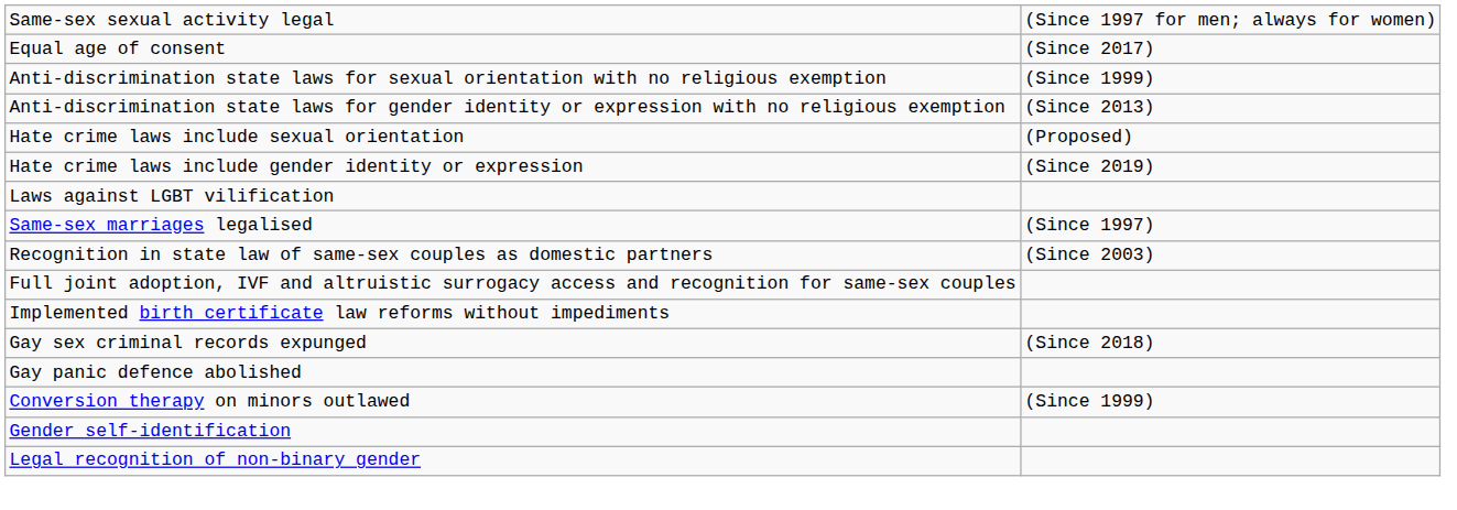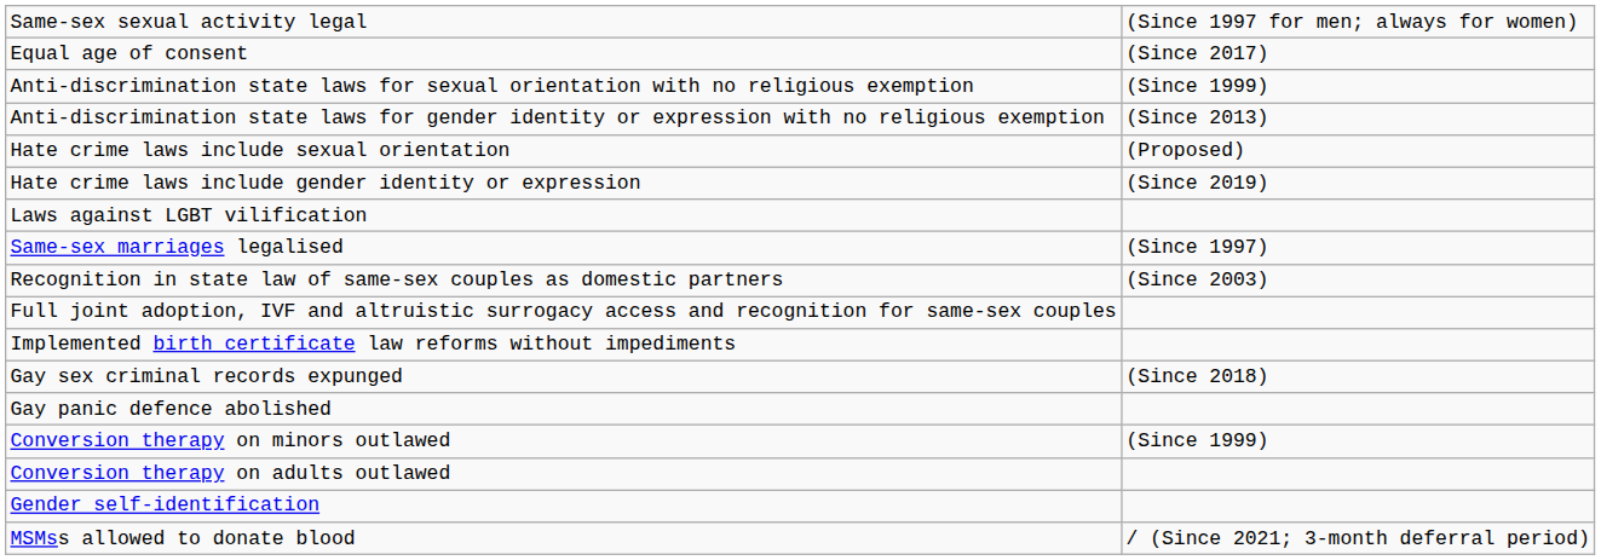 <table class="wikitable">
 <tr>
 <td>Same-sex sexual activity legal</td>
 <td> (Since 1997 for men; always for women)</td>
 </tr>
 <tr>
 <td>Equal age of consent</td>
 <td> (Since 2017)</td>
 </tr>
 <tr>
 <td>Anti-discrimination state laws for sexual orientation with no religious exemption</td>
 <td> (Since 1999)</td>
 </tr>
 <tr>
 <td>Anti-discrimination state laws for gender identity or expression with no religious exemption</td>
 <td> (Since 2013)</td>
 </tr>
 <tr>
 <td>Hate crime laws include sexual orientation</td>
 <td> (Proposed)</td>
 </tr>
 <tr>
 <td>Hate crime laws include gender identity or expression</td>
 <td> (Since 2019)</td>
 </tr>
 <tr>
 <td>Laws against LGBT vilification</td>
 <td></td>
 </tr>
 <tr>
 <td><a href='#'>Same-sex marriages</a> legalised</td>
 <td> (Since 1997)</td>
 </tr>
 <tr>
 <td>Recognition in state law of same-sex couples as domestic partners</td>
 <td> (Since 2003)</td>
 </tr>
 <tr>
 <td>Full joint adoption, IVF and altruistic surrogacy access and recognition for same-sex couples</td>
 <td></td>
 </tr>
 <tr>
 <td>Implemented <a href='#'>birth certificate</a> law reforms without impediments</td>
 <td></td>
 </tr>
 <tr>
 <td>Gay sex criminal records expunged</td>
 <td> (Since 2018)</td>
 </tr>
 <tr>
 <td>Gay panic defence abolished</td>
 <td></td>
 </tr>
 <tr>
 <td><a href='#'>Conversion therapy</a> on minors outlawed</td>
 <td> (Since 1999)</td>
 </tr>
 <tr>
+<td><a href='#'>Conversion therapy</a> on adults outlawed</td>
+<td></td>
+</tr>
+<tr>
 <td><a href='#'>Gender self-identification</a></td>
 <td></td>
 </tr>
 <tr>
-<td><a href='#'>Legal recognition of non-binary gender</a></td>
-<td></td>
+<td><a href='#'>MSMs</a>s allowed to donate blood</td>
+<td>/ (Since 2021; 3-month deferral period)</td>
 </tr>
 </table>
